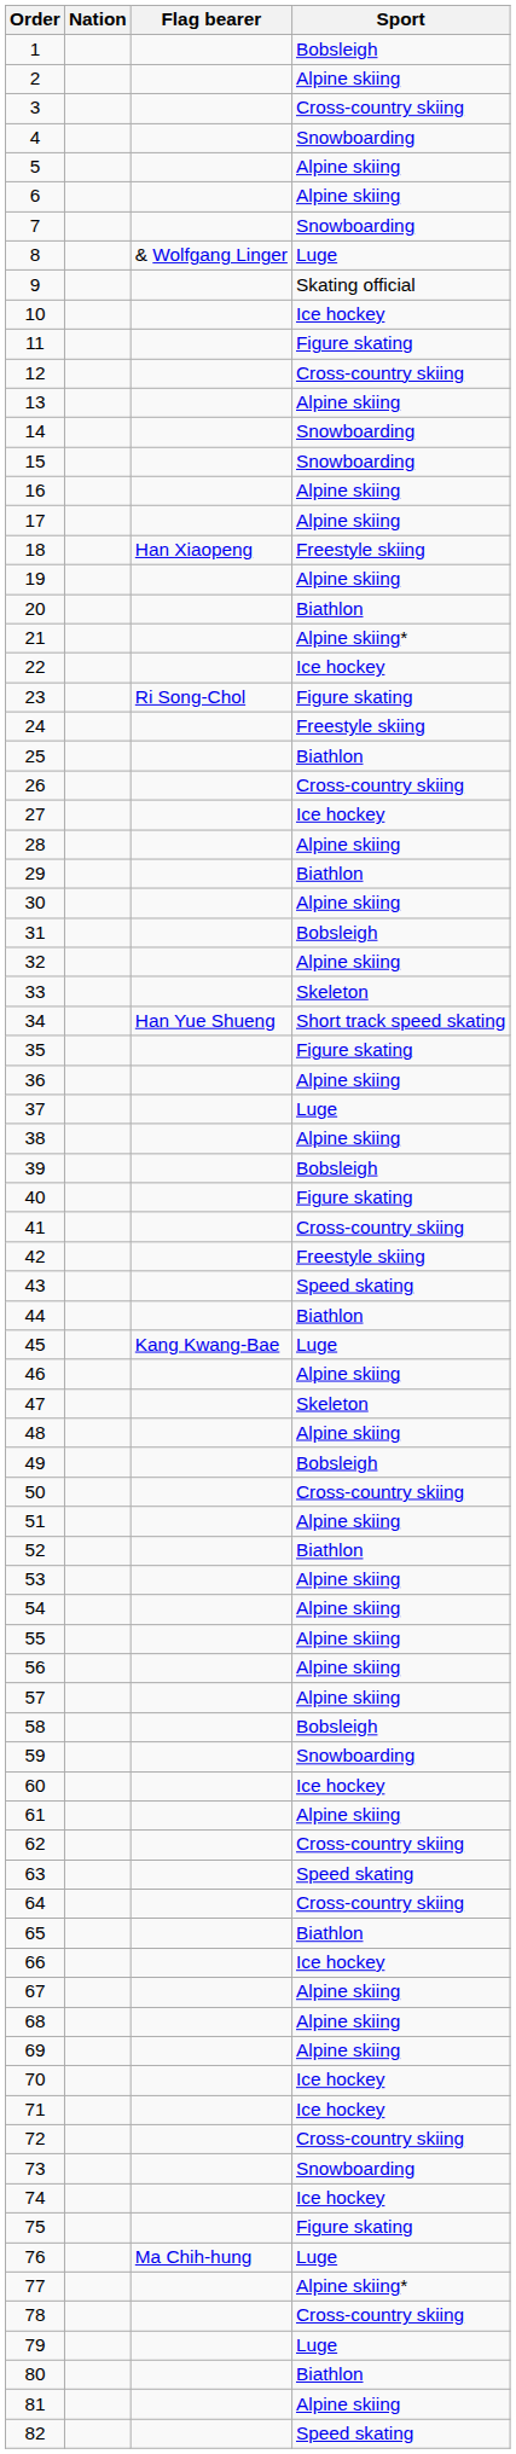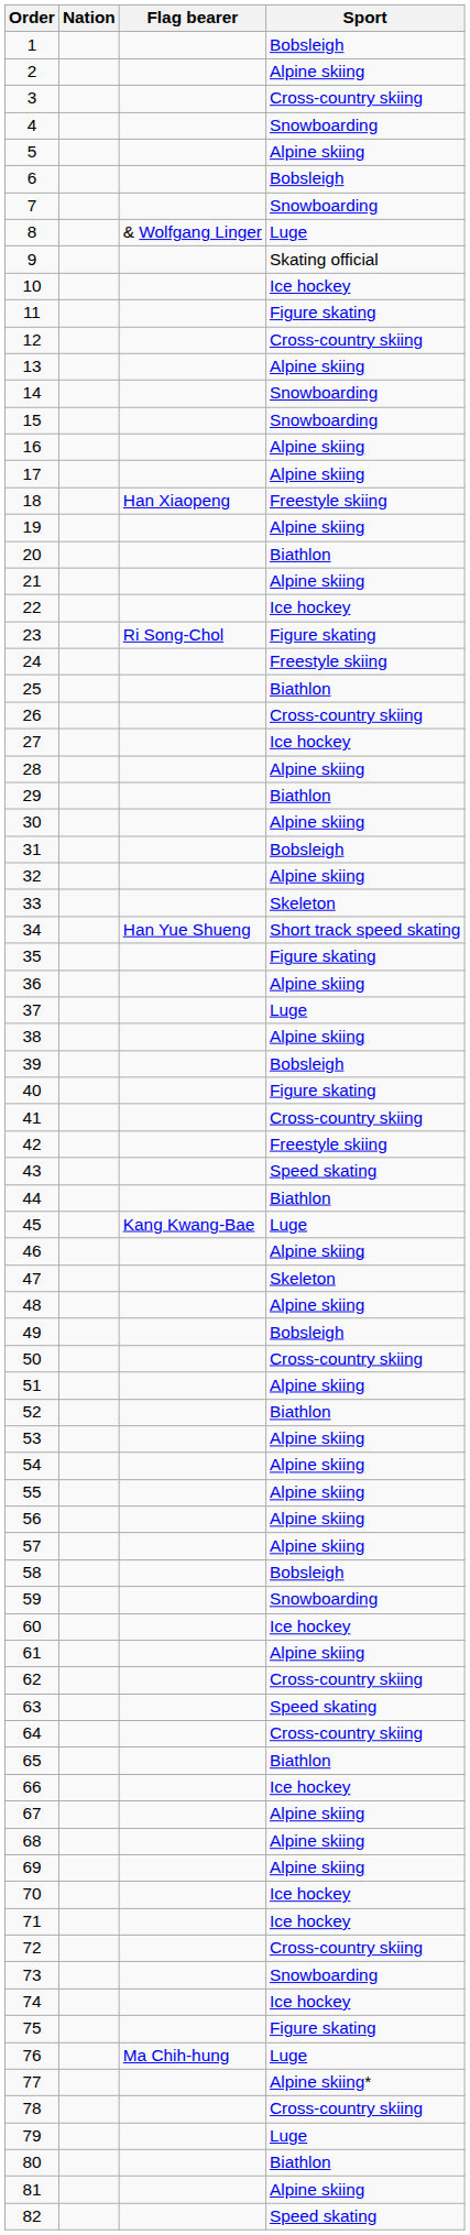 <table class="wikitable sortable">
 <tr>
 <th>Order</th>
 <th>Nation</th>
 <th>Flag bearer</th>
 <th>Sport</th>
 </tr>
 <tr>
 <td align=center>1</td>
 <td></td>
 <td></td>
 <td><a href='#'>Bobsleigh</a></td>
 </tr>
 <tr>
 <td align=center>2</td>
 <td></td>
 <td></td>
 <td><a href='#'>Alpine skiing</a></td>
 </tr>
 <tr>
 <td align=center>3</td>
 <td></td>
 <td></td>
 <td><a href='#'>Cross-country skiing</a></td>
 </tr>
 <tr>
 <td align=center>4</td>
 <td></td>
 <td></td>
 <td><a href='#'>Snowboarding</a></td>
 </tr>
 <tr>
 <td align=center>5</td>
 <td></td>
 <td></td>
 <td><a href='#'>Alpine skiing</a></td>
 </tr>
 <tr>
 <td align=center>6</td>
 <td></td>
 <td></td>
-<td><a href='#'>Alpine skiing</a></td>
+<td><a href='#'>Bobsleigh</a></td>
 </tr>
 <tr>
 <td align=center>7</td>
 <td></td>
 <td></td>
 <td><a href='#'>Snowboarding</a></td>
 </tr>
 <tr>
 <td align=center>8</td>
 <td></td>
 <td> & <a href='#'>Wolfgang Linger</a></td>
 <td><a href='#'>Luge</a></td>
 </tr>
 <tr>
 <td align=center>9</td>
 <td></td>
 <td></td>
 <td>Skating official</td>
 </tr>
 <tr>
 <td align=center>10</td>
 <td></td>
 <td></td>
 <td><a href='#'>Ice hockey</a></td>
 </tr>
 <tr>
 <td align=center>11</td>
 <td></td>
 <td></td>
 <td><a href='#'>Figure skating</a></td>
 </tr>
 <tr>
 <td align=center>12</td>
 <td></td>
 <td></td>
 <td><a href='#'>Cross-country skiing</a></td>
 </tr>
 <tr>
 <td align=center>13</td>
 <td></td>
 <td></td>
 <td><a href='#'>Alpine skiing</a></td>
 </tr>
 <tr>
 <td align=center>14</td>
 <td></td>
 <td></td>
 <td><a href='#'>Snowboarding</a></td>
 </tr>
 <tr>
 <td align=center>15</td>
 <td></td>
 <td></td>
 <td><a href='#'>Snowboarding</a></td>
 </tr>
 <tr>
 <td align=center>16</td>
 <td></td>
 <td></td>
 <td><a href='#'>Alpine skiing</a></td>
 </tr>
 <tr>
 <td align=center>17</td>
 <td></td>
 <td></td>
 <td><a href='#'>Alpine skiing</a></td>
 </tr>
 <tr>
 <td align=center>18</td>
 <td></td>
 <td><a href='#'>Han Xiaopeng</a></td>
 <td><a href='#'>Freestyle skiing</a></td>
 </tr>
 <tr>
 <td align=center>19</td>
 <td></td>
 <td></td>
 <td><a href='#'>Alpine skiing</a></td>
 </tr>
 <tr>
 <td align=center>20</td>
 <td></td>
 <td></td>
 <td><a href='#'>Biathlon</a></td>
 </tr>
 <tr>
 <td align=center>21</td>
 <td></td>
 <td></td>
-<td><a href='#'>Alpine skiing</a>*</td>
+<td><a href='#'>Alpine skiing</a></td>
 </tr>
 <tr>
 <td align=center>22</td>
 <td></td>
 <td></td>
 <td><a href='#'>Ice hockey</a></td>
 </tr>
 <tr>
 <td align=center>23</td>
 <td></td>
 <td><a href='#'>Ri Song-Chol</a></td>
 <td><a href='#'>Figure skating</a></td>
 </tr>
 <tr>
 <td align=center>24</td>
 <td></td>
 <td></td>
 <td><a href='#'>Freestyle skiing</a></td>
 </tr>
 <tr>
 <td align=center>25</td>
 <td></td>
 <td></td>
 <td><a href='#'>Biathlon</a></td>
 </tr>
 <tr>
 <td align=center>26</td>
 <td></td>
 <td></td>
 <td><a href='#'>Cross-country skiing</a></td>
 </tr>
 <tr>
 <td align=center>27</td>
 <td></td>
 <td></td>
 <td><a href='#'>Ice hockey</a></td>
 </tr>
 <tr>
 <td align=center>28</td>
 <td></td>
 <td></td>
 <td><a href='#'>Alpine skiing</a></td>
 </tr>
 <tr>
 <td align=center>29</td>
 <td></td>
 <td></td>
 <td><a href='#'>Biathlon</a></td>
 </tr>
 <tr>
 <td align=center>30</td>
 <td></td>
 <td></td>
 <td><a href='#'>Alpine skiing</a></td>
 </tr>
 <tr>
 <td align=center>31</td>
 <td></td>
 <td></td>
 <td><a href='#'>Bobsleigh</a></td>
 </tr>
 <tr>
 <td align=center>32</td>
 <td></td>
 <td></td>
 <td><a href='#'>Alpine skiing</a></td>
 </tr>
 <tr>
 <td align=center>33</td>
 <td></td>
 <td></td>
 <td><a href='#'>Skeleton</a></td>
 </tr>
 <tr>
 <td align=center>34</td>
 <td></td>
 <td><a href='#'>Han Yue Shueng</a></td>
 <td><a href='#'>Short track speed skating</a></td>
 </tr>
 <tr>
 <td align=center>35</td>
 <td></td>
 <td></td>
 <td><a href='#'>Figure skating</a></td>
 </tr>
 <tr>
 <td align=center>36</td>
 <td></td>
 <td></td>
 <td><a href='#'>Alpine skiing</a></td>
 </tr>
 <tr>
 <td align=center>37</td>
 <td></td>
 <td></td>
 <td><a href='#'>Luge</a></td>
 </tr>
 <tr>
 <td align=center>38</td>
 <td></td>
 <td></td>
 <td><a href='#'>Alpine skiing</a></td>
 </tr>
 <tr>
 <td align=center>39</td>
 <td></td>
 <td></td>
 <td><a href='#'>Bobsleigh</a></td>
 </tr>
 <tr>
 <td align=center>40</td>
 <td></td>
 <td></td>
 <td><a href='#'>Figure skating</a></td>
 </tr>
 <tr>
 <td align=center>41</td>
 <td></td>
 <td></td>
 <td><a href='#'>Cross-country skiing</a></td>
 </tr>
 <tr>
 <td align=center>42</td>
 <td></td>
 <td></td>
 <td><a href='#'>Freestyle skiing</a></td>
 </tr>
 <tr>
 <td align=center>43</td>
 <td></td>
 <td></td>
 <td><a href='#'>Speed skating</a></td>
 </tr>
 <tr>
 <td align=center>44</td>
 <td></td>
 <td></td>
 <td><a href='#'>Biathlon</a></td>
 </tr>
 <tr>
 <td align=center>45</td>
 <td></td>
 <td><a href='#'>Kang Kwang-Bae</a></td>
 <td><a href='#'>Luge</a></td>
 </tr>
 <tr>
 <td align=center>46</td>
 <td></td>
 <td></td>
 <td><a href='#'>Alpine skiing</a></td>
 </tr>
 <tr>
 <td align=center>47</td>
 <td></td>
 <td></td>
 <td><a href='#'>Skeleton</a></td>
 </tr>
 <tr>
 <td align=center>48</td>
 <td></td>
 <td></td>
 <td><a href='#'>Alpine skiing</a></td>
 </tr>
 <tr>
 <td align=center>49</td>
 <td></td>
 <td></td>
 <td><a href='#'>Bobsleigh</a></td>
 </tr>
 <tr>
 <td align=center>50</td>
 <td></td>
 <td></td>
 <td><a href='#'>Cross-country skiing</a></td>
 </tr>
 <tr>
 <td align=center>51</td>
 <td></td>
 <td></td>
 <td><a href='#'>Alpine skiing</a></td>
 </tr>
 <tr>
 <td align=center>52</td>
 <td></td>
 <td></td>
 <td><a href='#'>Biathlon</a></td>
 </tr>
 <tr>
 <td align=center>53</td>
 <td></td>
 <td></td>
 <td><a href='#'>Alpine skiing</a></td>
 </tr>
 <tr>
 <td align=center>54</td>
 <td></td>
 <td></td>
 <td><a href='#'>Alpine skiing</a></td>
 </tr>
 <tr>
 <td align=center>55</td>
 <td></td>
 <td></td>
 <td><a href='#'>Alpine skiing</a></td>
 </tr>
 <tr>
 <td align=center>56</td>
 <td></td>
 <td></td>
 <td><a href='#'>Alpine skiing</a></td>
 </tr>
 <tr>
 <td align=center>57</td>
 <td></td>
 <td></td>
 <td><a href='#'>Alpine skiing</a></td>
 </tr>
 <tr>
 <td align=center>58</td>
 <td></td>
 <td></td>
 <td><a href='#'>Bobsleigh</a></td>
 </tr>
 <tr>
 <td align=center>59</td>
 <td></td>
 <td></td>
 <td><a href='#'>Snowboarding</a></td>
 </tr>
 <tr>
 <td align=center>60</td>
 <td></td>
 <td></td>
 <td><a href='#'>Ice hockey</a></td>
 </tr>
 <tr>
 <td align=center>61</td>
 <td></td>
 <td></td>
 <td><a href='#'>Alpine skiing</a></td>
 </tr>
 <tr>
 <td align=center>62</td>
 <td></td>
 <td></td>
 <td><a href='#'>Cross-country skiing</a></td>
 </tr>
 <tr>
 <td align=center>63</td>
 <td></td>
 <td></td>
 <td><a href='#'>Speed skating</a></td>
 </tr>
 <tr>
 <td align=center>64</td>
 <td></td>
 <td></td>
 <td><a href='#'>Cross-country skiing</a></td>
 </tr>
 <tr>
 <td align=center>65</td>
 <td></td>
 <td></td>
 <td><a href='#'>Biathlon</a></td>
 </tr>
 <tr>
 <td align=center>66</td>
 <td></td>
 <td></td>
 <td><a href='#'>Ice hockey</a></td>
 </tr>
 <tr>
 <td align=center>67</td>
 <td></td>
 <td></td>
 <td><a href='#'>Alpine skiing</a></td>
 </tr>
 <tr>
 <td align=center>68</td>
 <td></td>
 <td></td>
 <td><a href='#'>Alpine skiing</a></td>
 </tr>
 <tr>
 <td align=center>69</td>
 <td></td>
 <td></td>
 <td><a href='#'>Alpine skiing</a></td>
 </tr>
 <tr>
 <td align=center>70</td>
 <td></td>
 <td></td>
 <td><a href='#'>Ice hockey</a></td>
 </tr>
 <tr>
 <td align=center>71</td>
 <td></td>
 <td></td>
 <td><a href='#'>Ice hockey</a></td>
 </tr>
 <tr>
 <td align=center>72</td>
 <td></td>
 <td></td>
 <td><a href='#'>Cross-country skiing</a></td>
 </tr>
 <tr>
 <td align=center>73</td>
 <td></td>
 <td></td>
 <td><a href='#'>Snowboarding</a></td>
 </tr>
 <tr>
 <td align=center>74</td>
 <td></td>
 <td></td>
 <td><a href='#'>Ice hockey</a></td>
 </tr>
 <tr>
 <td align=center>75</td>
 <td></td>
 <td></td>
 <td><a href='#'>Figure skating</a></td>
 </tr>
 <tr>
 <td align=center>76</td>
 <td></td>
 <td><a href='#'>Ma Chih-hung</a></td>
 <td><a href='#'>Luge</a></td>
 </tr>
 <tr>
 <td align=center>77</td>
 <td></td>
 <td></td>
 <td><a href='#'>Alpine skiing</a>*</td>
 </tr>
 <tr>
 <td align=center>78</td>
 <td></td>
 <td></td>
 <td><a href='#'>Cross-country skiing</a></td>
 </tr>
 <tr>
 <td align=center>79</td>
 <td></td>
 <td></td>
 <td><a href='#'>Luge</a></td>
 </tr>
 <tr>
 <td align=center>80</td>
 <td></td>
 <td></td>
 <td><a href='#'>Biathlon</a></td>
 </tr>
 <tr>
 <td align=center>81</td>
 <td></td>
 <td></td>
 <td><a href='#'>Alpine skiing</a></td>
 </tr>
 <tr>
 <td align=center>82</td>
 <td></td>
 <td></td>
 <td><a href='#'>Speed skating</a></td>
 </tr>
 </table>
